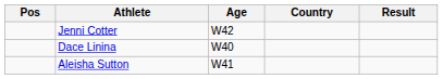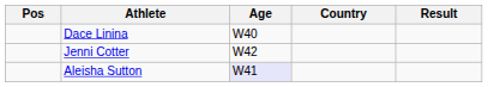 <table class="wikitable"  style="text-align:center; width:50%;">
 <tr>
 <th>Pos</th>
 <th>Athlete</th>
 <th>Age</th>
 <th>Country</th>
 <th>Result</th>
 </tr>
 <tr>
 <td align=center></td>
+<td align=left><a href='#'>Dace Linina</a></td>
+<td align=left>W40</td>
+<td align=left></td>
+<td></td>
+</tr>
+<tr>
+<td align=center></td>
 <td align=left><a href='#'>Jenni Cotter</a></td>
 <td align=left>W42</td>
 <td align=left></td>
 <td></td>
 </tr>
 <tr>
 <td align=center></td>
-<td align=left><a href='#'>Dace Linina</a></td>
-<td align=left>W40</td>
-<td align=left></td>
-<td></td>
-</tr>
-<tr>
-<td align=center></td>
 <td align=left><a href='#'>Aleisha Sutton</a></td>
-<td align=left>W41</td>
+<td align=left style="background: lavender;">W41</td>
 <td align=left></td>
 <td></td>
 </tr>
 </table>
